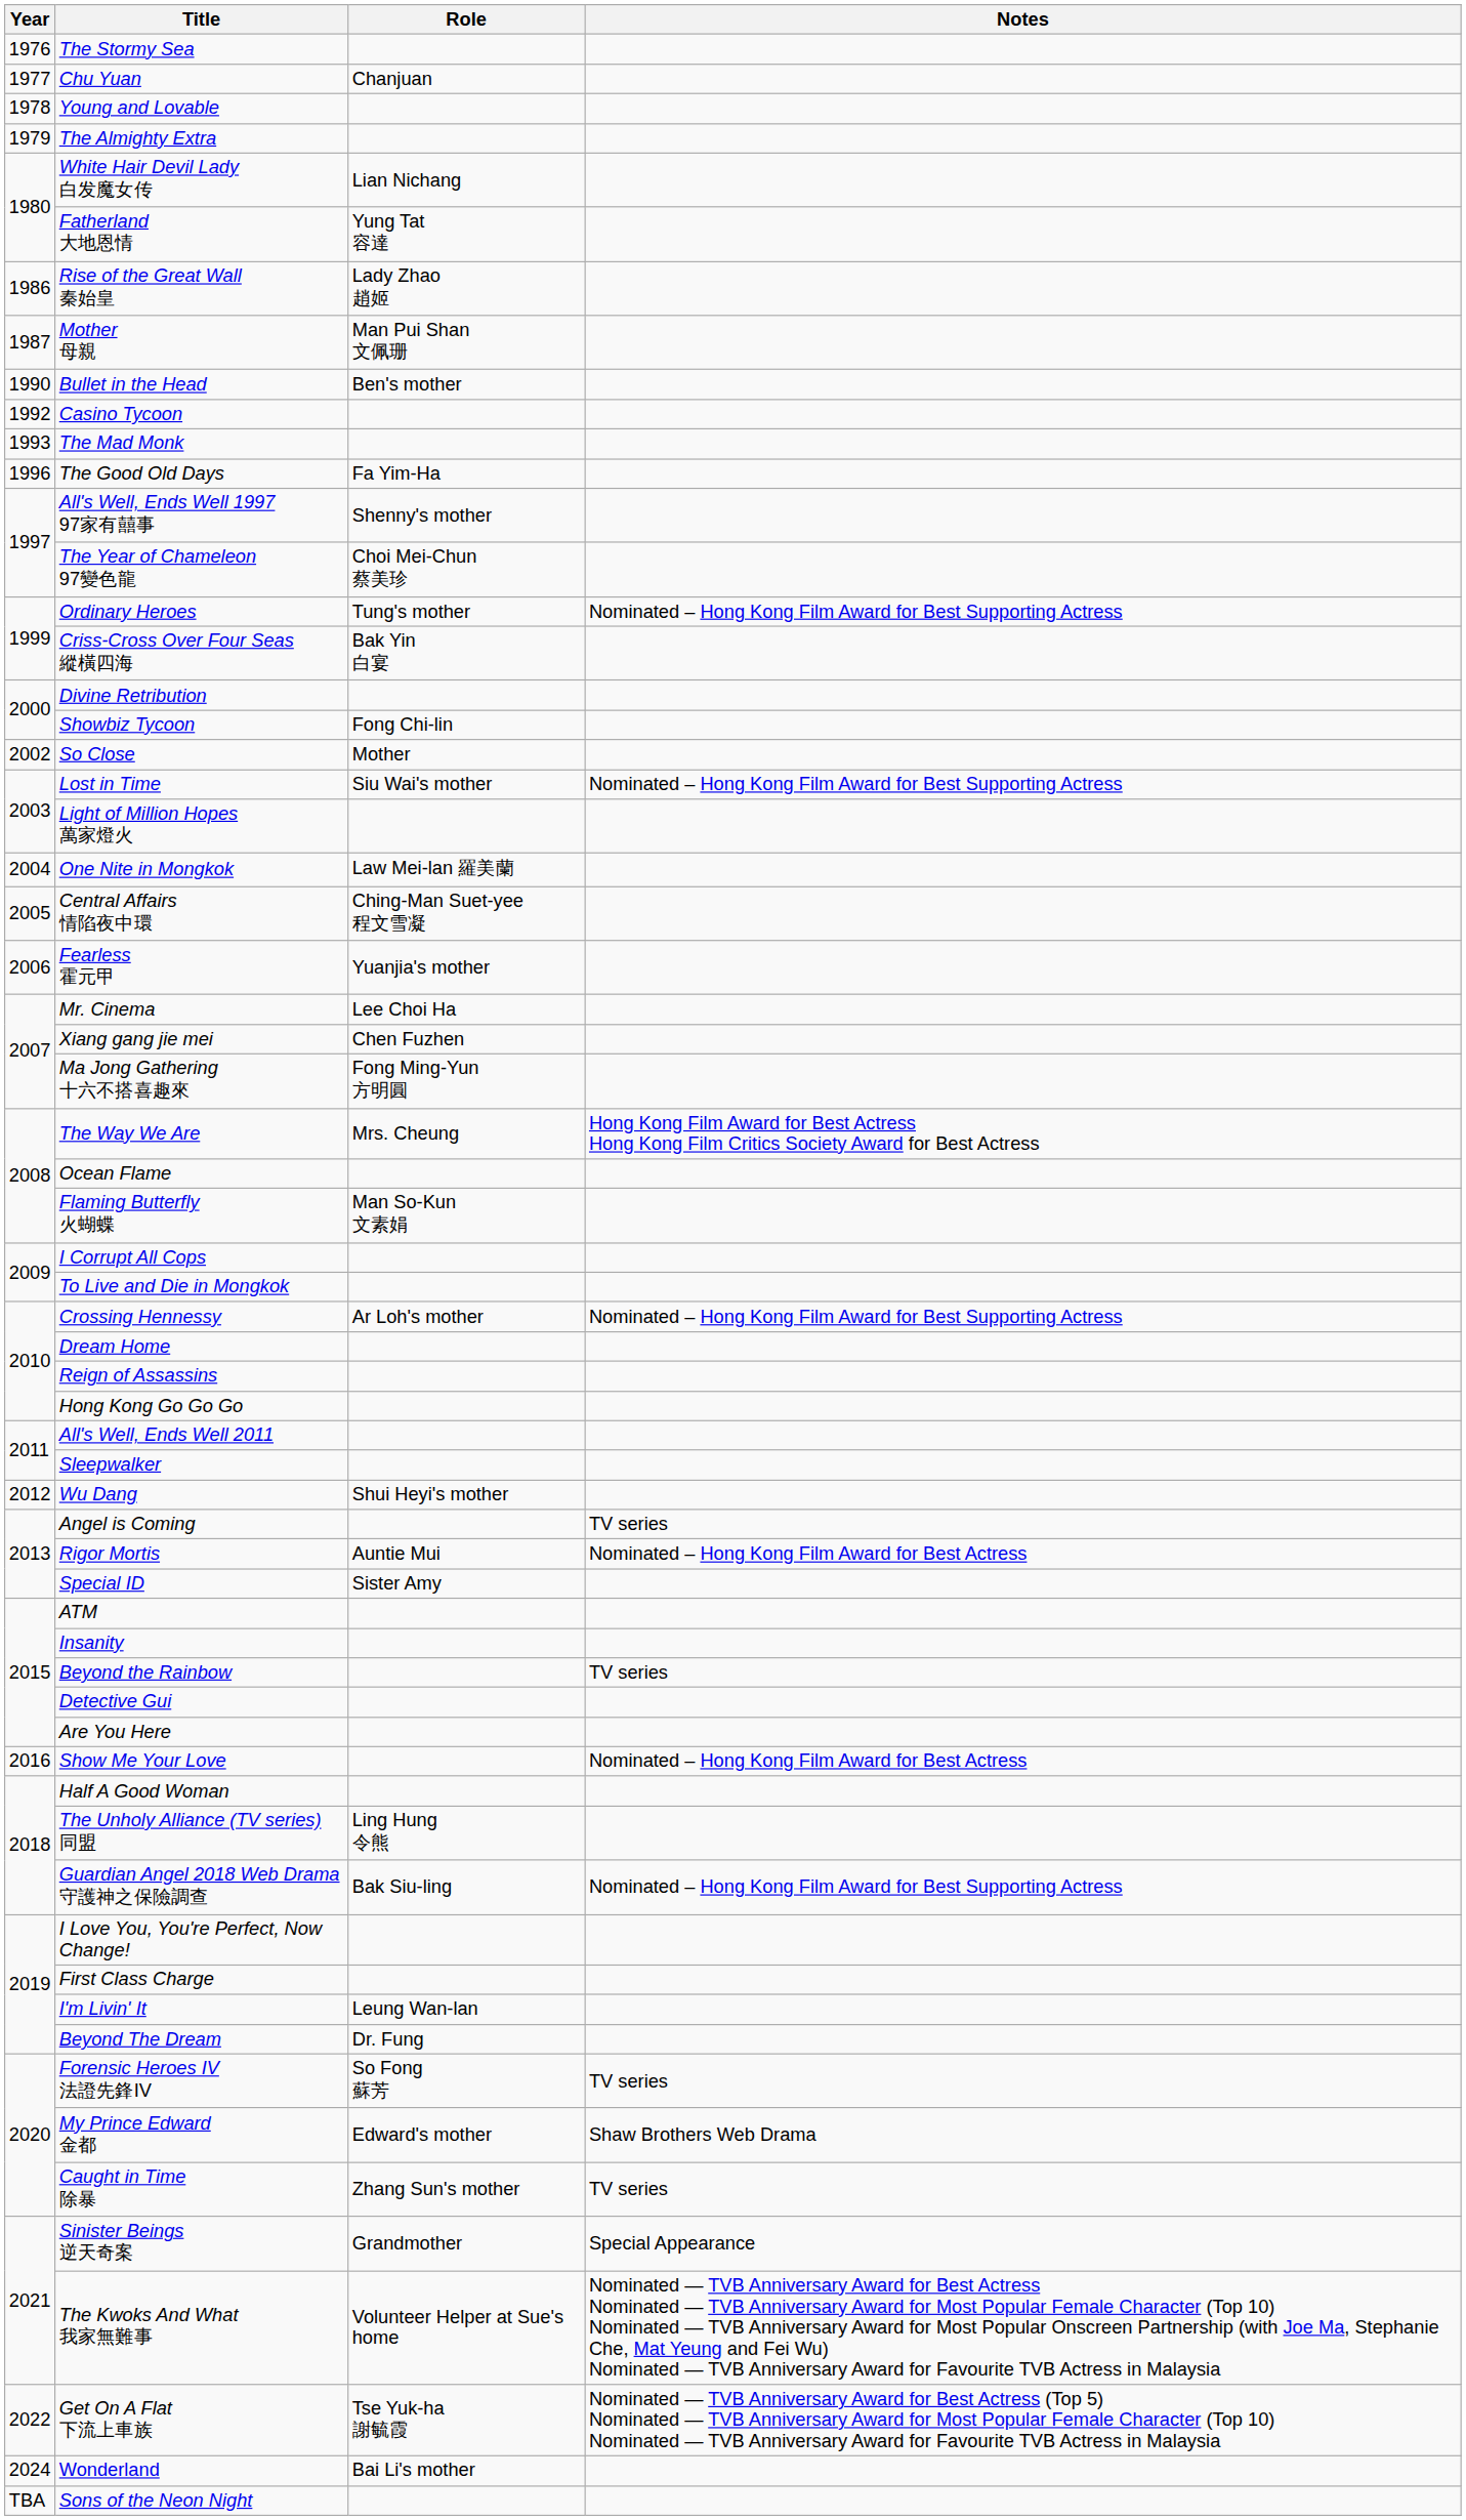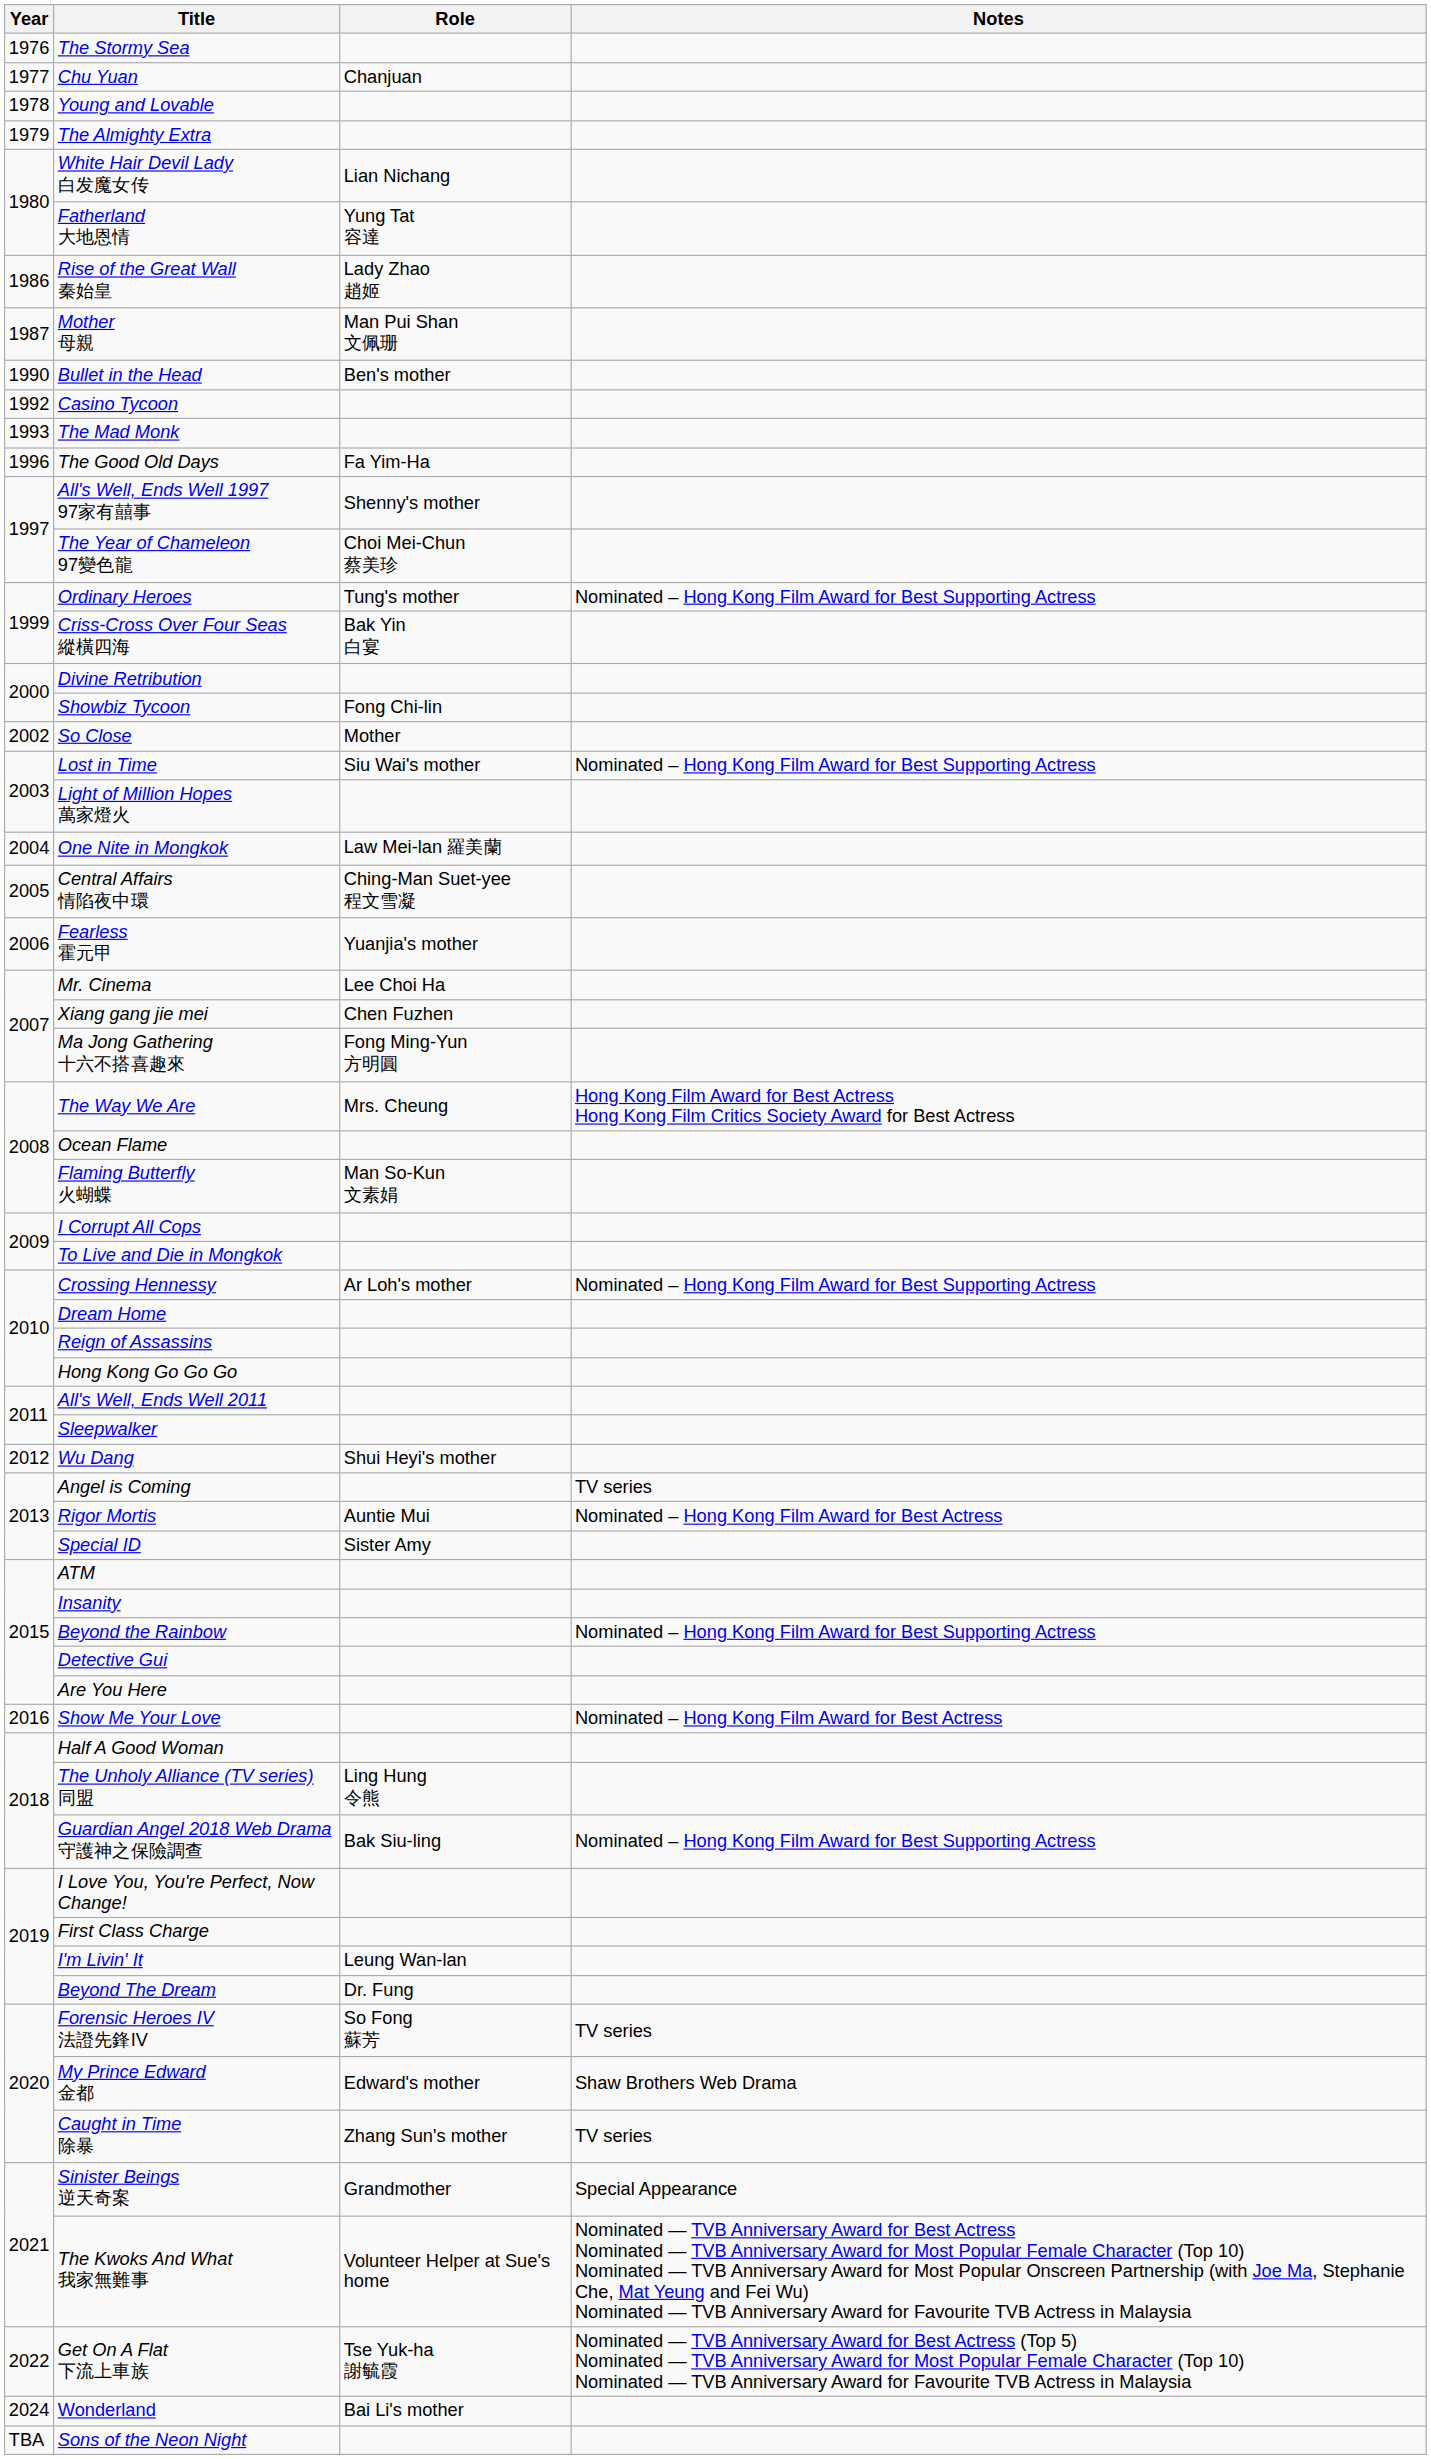 <table class="wikitable sortable">
 <tr>
 <th>Year</th>
 <th>Title</th>
 <th>Role</th>
 <th class="unsortable">Notes</th>
 </tr>
 <tr>
 <td>1976</td>
 <td><em><a href='#'>The Stormy Sea</a></em></td>
 <td></td>
 <td></td>
 </tr>
 <tr>
 <td>1977</td>
 <td><em><a href='#'>Chu Yuan</a></em></td>
 <td>Chanjuan</td>
 <td></td>
 </tr>
 <tr>
 <td>1978</td>
 <td><em><a href='#'>Young and Lovable</a></em></td>
 <td></td>
 <td></td>
 </tr>
 <tr>
 <td>1979</td>
 <td><em><a href='#'>The Almighty Extra</a></em></td>
 <td></td>
 <td></td>
 </tr>
 <tr>
 <td rowspan="2">1980</td>
 <td><em><a href='#'>White Hair Devil Lady</a></em><br>白发魔女传</td>
 <td>Lian Nichang</td>
 <td></td>
 </tr>
 <tr>
 <td><em><a href='#'>Fatherland</a></em><br>大地恩情</td>
 <td>Yung Tat<br>容達</td>
 <td></td>
 </tr>
 <tr>
 <td>1986</td>
 <td><em><a href='#'>Rise of the Great Wall</a></em><br>秦始皇</td>
 <td>Lady Zhao<br>趙姬</td>
 <td></td>
 </tr>
 <tr>
 <td>1987</td>
 <td><em><a href='#'>Mother</a></em><br>母親</td>
 <td>Man Pui Shan<br>文佩珊</td>
 <td></td>
 </tr>
 <tr>
 <td>1990</td>
 <td><em><a href='#'>Bullet in the Head</a></em></td>
 <td>Ben's mother</td>
 <td></td>
 </tr>
 <tr>
 <td>1992</td>
 <td><em><a href='#'>Casino Tycoon</a></em></td>
 <td></td>
 <td></td>
 </tr>
 <tr>
 <td>1993</td>
 <td><em><a href='#'>The Mad Monk</a></em></td>
 <td></td>
 <td></td>
 </tr>
 <tr>
 <td>1996</td>
 <td><em>The Good Old Days</em></td>
 <td>Fa Yim-Ha</td>
 <td></td>
 </tr>
 <tr>
 <td rowspan="2">1997</td>
 <td><em><a href='#'>All's Well, Ends Well 1997</a></em><br>97家有囍事</td>
 <td>Shenny's mother</td>
 <td></td>
 </tr>
 <tr>
 <td><em><a href='#'>The Year of Chameleon</a></em><br>97變色龍</td>
 <td>Choi Mei-Chun<br>蔡美珍</td>
 <td></td>
 </tr>
 <tr>
 <td rowspan="2">1999</td>
 <td><em><a href='#'>Ordinary Heroes</a> </em></td>
 <td>Tung's mother</td>
 <td>Nominated – <a href='#'>Hong Kong Film Award for Best Supporting Actress</a></td>
 </tr>
 <tr>
 <td><em><a href='#'>Criss-Cross Over Four Seas</a></em><br>縱橫四海</td>
 <td>Bak Yin<br>白宴</td>
 <td></td>
 </tr>
 <tr>
 <td rowspan=2>2000</td>
 <td><em><a href='#'>Divine Retribution</a></em></td>
 <td></td>
 <td></td>
 </tr>
 <tr>
 <td><em><a href='#'>Showbiz Tycoon</a></em></td>
 <td>Fong Chi-lin</td>
 <td></td>
 </tr>
 <tr>
 <td>2002</td>
 <td><em><a href='#'>So Close</a></em></td>
 <td>Mother</td>
 <td></td>
 </tr>
 <tr>
 <td rowspan="2">2003</td>
 <td><em><a href='#'>Lost in Time</a></em></td>
 <td>Siu Wai's mother</td>
 <td>Nominated – <a href='#'>Hong Kong Film Award for Best Supporting Actress</a></td>
 </tr>
 <tr>
 <td><em><a href='#'>Light of Million Hopes</a></em><br>萬家燈火</td>
 <td></td>
 <td></td>
 </tr>
 <tr>
 <td>2004</td>
 <td><em><a href='#'>One Nite in Mongkok</a></em></td>
 <td>Law Mei-lan 羅美蘭</td>
 <td></td>
 </tr>
 <tr>
 <td>2005</td>
 <td><em>Central Affairs</em><br>情陷夜中環</td>
 <td>Ching-Man Suet-yee<br>程文雪凝</td>
 <td></td>
 </tr>
 <tr>
 <td>2006</td>
 <td><em><a href='#'>Fearless</a></em><br>霍元甲</td>
 <td>Yuanjia's mother</td>
 <td></td>
 </tr>
 <tr>
 <td rowspan="3">2007</td>
 <td><em>Mr. Cinema</em></td>
 <td>Lee Choi Ha</td>
 <td></td>
 </tr>
 <tr>
 <td><em>Xiang gang jie mei</em></td>
 <td>Chen Fuzhen</td>
 <td></td>
 </tr>
 <tr>
 <td><em>Ma Jong Gathering</em><br>十六不搭喜趣來</td>
 <td>Fong Ming-Yun<br>方明圓</td>
 <td></td>
 </tr>
 <tr>
 <td rowspan="3">2008</td>
 <td><em><a href='#'>The Way We Are</a></em></td>
 <td>Mrs. Cheung</td>
 <td><a href='#'>Hong Kong Film Award for Best Actress</a><br><a href='#'>Hong Kong Film Critics Society Award</a> for Best Actress</td>
 </tr>
 <tr>
 <td><em>Ocean Flame</em></td>
 <td></td>
 <td></td>
 </tr>
 <tr>
 <td><em><a href='#'>Flaming Butterfly</a></em><br>火蝴蝶</td>
 <td>Man So-Kun<br>文素娟</td>
 <td></td>
 </tr>
 <tr>
 <td rowspan="2">2009</td>
 <td><em><a href='#'>I Corrupt All Cops</a></em></td>
 <td></td>
 <td></td>
 </tr>
 <tr>
 <td><em><a href='#'>To Live and Die in Mongkok</a></em></td>
 <td></td>
 <td></td>
 </tr>
 <tr>
 <td rowspan=4>2010</td>
 <td><em><a href='#'>Crossing Hennessy</a></em></td>
 <td>Ar Loh's mother</td>
 <td>Nominated – <a href='#'>Hong Kong Film Award for Best Supporting Actress</a></td>
 </tr>
 <tr>
 <td><em><a href='#'>Dream Home</a></em></td>
 <td></td>
 <td></td>
 </tr>
 <tr>
 <td><em><a href='#'>Reign of Assassins</a></em></td>
 <td></td>
 <td></td>
 </tr>
 <tr>
 <td><em>Hong Kong Go Go Go</em></td>
 <td></td>
 <td></td>
 </tr>
 <tr>
 <td rowspan=2>2011</td>
 <td><em><a href='#'>All's Well, Ends Well 2011</a></em></td>
 <td></td>
 <td></td>
 </tr>
 <tr>
 <td><em><a href='#'>Sleepwalker</a></em></td>
 <td></td>
 <td></td>
 </tr>
 <tr>
 <td>2012</td>
 <td><em><a href='#'>Wu Dang</a></em></td>
 <td>Shui Heyi's mother</td>
 <td></td>
 </tr>
 <tr>
 <td rowspan=3>2013</td>
 <td><em>Angel is Coming</em></td>
 <td></td>
 <td>TV series</td>
 </tr>
 <tr>
 <td><em><a href='#'>Rigor Mortis</a></em></td>
 <td>Auntie Mui</td>
 <td>Nominated – <a href='#'>Hong Kong Film Award for Best Actress</a></td>
 </tr>
 <tr>
 <td><em><a href='#'>Special ID</a></em></td>
 <td>Sister Amy</td>
 <td></td>
 </tr>
 <tr>
 <td rowspan=5>2015</td>
 <td><em>ATM</em></td>
 <td></td>
 <td></td>
 </tr>
 <tr>
 <td><em><a href='#'>Insanity</a></em></td>
 <td></td>
 <td></td>
 </tr>
 <tr>
 <td><em><a href='#'>Beyond the Rainbow</a></em></td>
 <td></td>
-<td>TV series</td>
+<td>Nominated – <a href='#'>Hong Kong Film Award for Best Supporting Actress</a></td>
 </tr>
 <tr>
 <td><em><a href='#'>Detective Gui</a></em></td>
 <td></td>
 <td></td>
 </tr>
 <tr>
 <td><em>Are You Here</em></td>
 <td></td>
 <td></td>
 </tr>
 <tr>
 <td>2016</td>
 <td><em><a href='#'>Show Me Your Love</a></em></td>
 <td></td>
 <td>Nominated – <a href='#'>Hong Kong Film Award for Best Actress</a></td>
 </tr>
 <tr>
 <td rowspan=3>2018</td>
 <td><em>Half A Good Woman</em></td>
 <td></td>
 <td></td>
 </tr>
 <tr>
 <td><em><a href='#'>The Unholy Alliance (TV series)</a></em><br>同盟</td>
 <td>Ling Hung <br> 令熊</td>
 <td></td>
 </tr>
 <tr>
 <td><em><a href='#'>Guardian Angel 2018 Web Drama</a></em><br>守護神之保險調查</td>
 <td>Bak Siu-ling</td>
 <td>Nominated – <a href='#'>Hong Kong Film Award for Best Supporting Actress</a></td>
 </tr>
 <tr>
 <td rowspan=4>2019</td>
 <td><em>I Love You, You're Perfect, Now Change!</em></td>
 <td></td>
 <td></td>
 </tr>
 <tr>
 <td><em>First Class Charge</em></td>
 <td></td>
 <td></td>
 </tr>
 <tr>
 <td><em><a href='#'>I'm Livin' It</a></em></td>
 <td>Leung Wan-lan</td>
 <td></td>
 </tr>
 <tr>
 <td><em><a href='#'>Beyond The Dream</a></em></td>
 <td>Dr. Fung</td>
 <td></td>
 </tr>
 <tr>
 <td rowspan=3>2020</td>
 <td><em><a href='#'>Forensic Heroes IV</a></em><br>法證先鋒IV</td>
 <td>So Fong <br> 蘇芳</td>
 <td>TV series</td>
 </tr>
 <tr>
 <td><em><a href='#'>My Prince Edward</a></em><br>金都</td>
 <td>Edward's mother</td>
 <td>Shaw Brothers Web Drama</td>
 </tr>
 <tr>
 <td><em><a href='#'>Caught in Time</a></em><br>除暴</td>
 <td>Zhang Sun's mother</td>
 <td>TV series</td>
 </tr>
 <tr>
 <td rowspan=2>2021</td>
 <td><em><a href='#'>Sinister Beings</a></em><br>逆天奇案</td>
 <td>Grandmother</td>
 <td>Special Appearance</td>
 </tr>
 <tr>
 <td><em>The Kwoks And What</em><br>我家無難事</td>
 <td>Volunteer Helper at Sue's home</td>
 <td>Nominated — <a href='#'>TVB Anniversary Award for Best Actress</a><br> Nominated — <a href='#'>TVB Anniversary Award for Most Popular Female Character</a> (Top 10)<br> Nominated — TVB Anniversary Award for Most Popular Onscreen Partnership (with <a href='#'>Joe Ma</a>, Stephanie Che, <a href='#'>Mat Yeung</a> and Fei Wu)<br> Nominated — TVB Anniversary Award for Favourite TVB Actress in Malaysia</td>
 </tr>
 <tr>
 <td>2022</td>
 <td><em>Get On A Flat</em><br>下流上車族</td>
 <td>Tse Yuk-ha <br> 謝毓霞</td>
 <td>Nominated — <a href='#'>TVB Anniversary Award for Best Actress</a> (Top 5)<br> Nominated — <a href='#'>TVB Anniversary Award for Most Popular Female Character</a> (Top 10)<br> Nominated — TVB Anniversary Award for Favourite TVB Actress in Malaysia</td>
 </tr>
 <tr>
 <td>2024</td>
 <td><a href='#'>Wonderland</a></td>
 <td>Bai Li's mother</td>
 <td></td>
 </tr>
 <tr>
 <td>TBA</td>
 <td><em><a href='#'>Sons of the Neon Night</a></em></td>
 <td></td>
 <td></td>
 </tr>
 </table>
